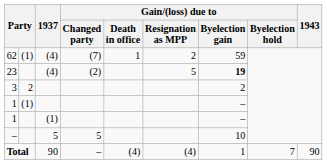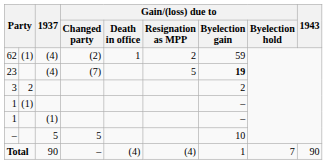 <table class="wikitable" style="text-align:right">
 <tr>
 <th rowspan="2" colspan="2">Party</th>
 <th rowspan="2">1937</th>
 <th colspan="5">Gain/(loss) due to</th>
 <th rowspan="2">1943</th>
 </tr>
 <tr>
 <th>Changed<br>party</th>
 <th>Death<br>in office</th>
 <th>Resignation<br>as MPP</th>
 <th>Byelection<br>gain</th>
 <th>Byelection<br>hold</th>
 </tr>
 <tr>
 <td>62</td>
 <td>(1)</td>
 <td>(4)</td>
-<td>(7)</td>
+<td>(2)</td>
 <td>1</td>
 <td>2</td>
 <td>59</td>
 </tr>
 <tr>
 <td>23</td>
 <td></td>
 <td>(4)</td>
-<td>(2)</td>
+<td>(7)</td>
 <td></td>
 <td>5</td>
 <td><strong>19</strong></td>
 </tr>
 <tr>
 <td>3</td>
 <td>2</td>
 <td></td>
 <td></td>
 <td></td>
 <td></td>
 <td>2</td>
 </tr>
 <tr>
 <td>1</td>
 <td>(1)</td>
 <td></td>
 <td></td>
 <td></td>
 <td></td>
 <td>–</td>
 </tr>
 <tr>
 <td>1</td>
 <td></td>
 <td>(1)</td>
 <td></td>
 <td></td>
 <td></td>
 <td>–</td>
 </tr>
 <tr>
 <td>–</td>
 <td></td>
 <td>5</td>
 <td>5</td>
 <td></td>
 <td></td>
 <td>10</td>
 </tr>
 <tr>
 <td colspan="2" style="text-align:left;"><strong>Total</strong></td>
 <td>90</td>
 <td>–</td>
 <td>(4)</td>
 <td>(4)</td>
 <td>1</td>
 <td>7</td>
 <td>90</td>
 </tr>
 </table>
